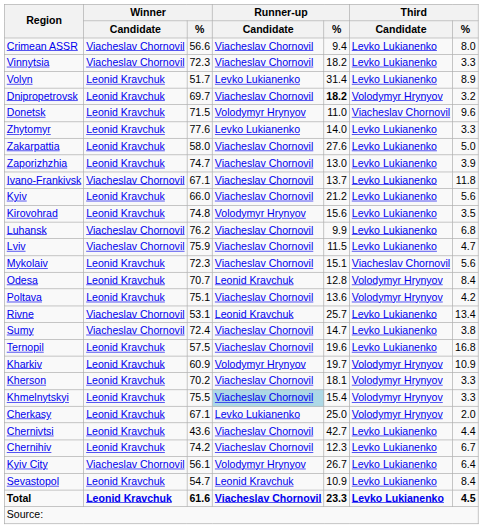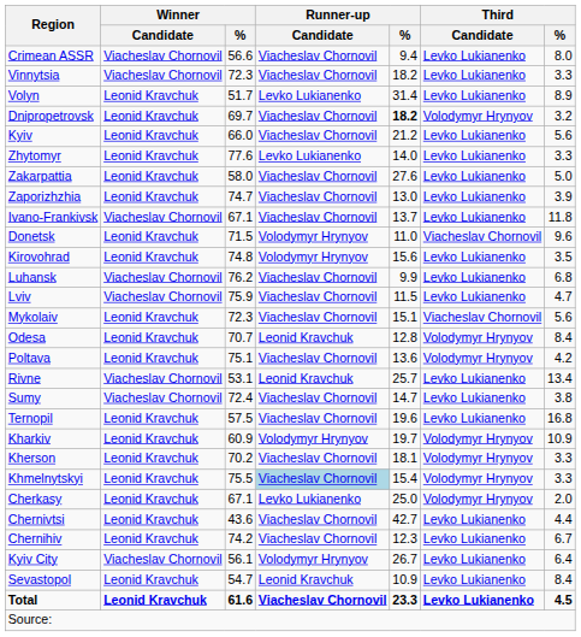 <table class="wikitable sortable">
 <tr>
 <th rowspan=2>Region</th>
 <th colspan=2>Winner</th>
 <th colspan=2>Runner-up</th>
 <th colspan=2>Third</th>
 </tr>
 <tr>
 <th>Candidate</th>
 <th>%</th>
 <th>Candidate</th>
 <th>%</th>
 <th>Candidate</th>
 <th>%</th>
 </tr>
 <tr>
 <td><a href='#'>Crimean ASSR</a></td>
 <td><a href='#'>Viacheslav Chornovil</a></td>
 <td align=right>56.6</td>
 <td><a href='#'>Viacheslav Chornovil</a></td>
 <td align=right>9.4</td>
 <td><a href='#'>Levko Lukianenko</a></td>
 <td align=right>8.0</td>
 </tr>
 <tr>
 <td><a href='#'>Vinnytsia</a></td>
 <td><a href='#'>Viacheslav Chornovil</a></td>
 <td align=right>72.3</td>
 <td><a href='#'>Viacheslav Chornovil</a></td>
 <td align=right>18.2</td>
 <td><a href='#'>Levko Lukianenko</a></td>
 <td align=right>3.3</td>
 </tr>
 <tr>
 <td><a href='#'>Volyn</a></td>
 <td><a href='#'>Leonid Kravchuk</a></td>
 <td align=right>51.7</td>
 <td><a href='#'>Levko Lukianenko</a></td>
 <td align=right>31.4</td>
 <td><a href='#'>Levko Lukianenko</a></td>
 <td align=right>8.9</td>
 </tr>
 <tr>
 <td><a href='#'>Dnipropetrovsk</a></td>
 <td><a href='#'>Leonid Kravchuk</a></td>
 <td align=right>69.7</td>
 <td><a href='#'>Viacheslav Chornovil</a></td>
 <td align=right><strong>18.2</strong></td>
 <td><a href='#'>Volodymyr Hrynyov</a></td>
 <td align=right>3.2</td>
 </tr>
 <tr>
-<td><a href='#'>Donetsk</a></td>
+<td><a href='#'>Kyiv</a></td>
 <td><a href='#'>Leonid Kravchuk</a></td>
-<td align=right>71.5</td>
-<td><a href='#'>Volodymyr Hrynyov</a></td>
-<td align=right>11.0</td>
+<td align=right>66.0</td>
 <td><a href='#'>Viacheslav Chornovil</a></td>
-<td align=right>9.6</td>
+<td align=right>21.2</td>
+<td><a href='#'>Levko Lukianenko</a></td>
+<td align=right>5.6</td>
 </tr>
 <tr>
 <td><a href='#'>Zhytomyr</a></td>
 <td><a href='#'>Leonid Kravchuk</a></td>
 <td align=right>77.6</td>
 <td><a href='#'>Levko Lukianenko</a></td>
 <td align=right>14.0</td>
 <td><a href='#'>Levko Lukianenko</a></td>
 <td align=right>3.3</td>
 </tr>
 <tr>
 <td><a href='#'>Zakarpattia</a></td>
 <td><a href='#'>Leonid Kravchuk</a></td>
 <td align=right>58.0</td>
 <td><a href='#'>Viacheslav Chornovil</a></td>
 <td align=right>27.6</td>
 <td><a href='#'>Levko Lukianenko</a></td>
 <td align=right>5.0</td>
 </tr>
 <tr>
 <td><a href='#'>Zaporizhzhia</a></td>
 <td><a href='#'>Leonid Kravchuk</a></td>
 <td align=right>74.7</td>
 <td><a href='#'>Viacheslav Chornovil</a></td>
 <td align=right>13.0</td>
 <td><a href='#'>Levko Lukianenko</a></td>
 <td align=right>3.9</td>
 </tr>
 <tr>
 <td><a href='#'>Ivano-Frankivsk</a></td>
 <td><a href='#'>Viacheslav Chornovil</a></td>
 <td align=right>67.1</td>
 <td><a href='#'>Viacheslav Chornovil</a></td>
 <td align=right>13.7</td>
 <td><a href='#'>Levko Lukianenko</a></td>
 <td align=right>11.8</td>
 </tr>
 <tr>
-<td><a href='#'>Kyiv</a></td>
+<td><a href='#'>Donetsk</a></td>
 <td><a href='#'>Leonid Kravchuk</a></td>
-<td align=right>66.0</td>
+<td align=right>71.5</td>
+<td><a href='#'>Volodymyr Hrynyov</a></td>
+<td align=right>11.0</td>
 <td><a href='#'>Viacheslav Chornovil</a></td>
-<td align=right>21.2</td>
-<td><a href='#'>Levko Lukianenko</a></td>
-<td align=right>5.6</td>
+<td align=right>9.6</td>
 </tr>
 <tr>
 <td><a href='#'>Kirovohrad</a></td>
 <td><a href='#'>Leonid Kravchuk</a></td>
 <td align=right>74.8</td>
 <td><a href='#'>Volodymyr Hrynyov</a></td>
 <td align=right>15.6</td>
 <td><a href='#'>Levko Lukianenko</a></td>
 <td align=right>3.5</td>
 </tr>
 <tr>
 <td><a href='#'>Luhansk</a></td>
 <td><a href='#'>Viacheslav Chornovil</a></td>
 <td align=right>76.2</td>
 <td><a href='#'>Viacheslav Chornovil</a></td>
 <td align=right>9.9</td>
 <td><a href='#'>Levko Lukianenko</a></td>
 <td align=right>6.8</td>
 </tr>
 <tr>
 <td><a href='#'>Lviv</a></td>
 <td><a href='#'>Viacheslav Chornovil</a></td>
 <td align=right>75.9</td>
 <td><a href='#'>Viacheslav Chornovil</a></td>
 <td align=right>11.5</td>
 <td><a href='#'>Levko Lukianenko</a></td>
 <td align=right>4.7</td>
 </tr>
 <tr>
 <td><a href='#'>Mykolaiv</a></td>
 <td><a href='#'>Leonid Kravchuk</a></td>
 <td align=right>72.3</td>
 <td><a href='#'>Viacheslav Chornovil</a></td>
 <td align=right>15.1</td>
 <td><a href='#'>Viacheslav Chornovil</a></td>
 <td align=right>5.6</td>
 </tr>
 <tr>
 <td><a href='#'>Odesa</a></td>
 <td><a href='#'>Leonid Kravchuk</a></td>
 <td align=right>70.7</td>
 <td><a href='#'>Leonid Kravchuk</a></td>
 <td align=right>12.8</td>
 <td><a href='#'>Volodymyr Hrynyov</a></td>
 <td align=right>8.4</td>
 </tr>
 <tr>
 <td><a href='#'>Poltava</a></td>
 <td><a href='#'>Leonid Kravchuk</a></td>
 <td align=right>75.1</td>
 <td><a href='#'>Viacheslav Chornovil</a></td>
 <td align=right>13.6</td>
 <td><a href='#'>Volodymyr Hrynyov</a></td>
 <td align=right>4.2</td>
 </tr>
 <tr>
 <td><a href='#'>Rivne</a></td>
 <td><a href='#'>Viacheslav Chornovil</a></td>
 <td align=right>53.1</td>
 <td><a href='#'>Leonid Kravchuk</a></td>
 <td align=right>25.7</td>
 <td><a href='#'>Levko Lukianenko</a></td>
 <td align=right>13.4</td>
 </tr>
 <tr>
 <td><a href='#'>Sumy</a></td>
 <td><a href='#'>Viacheslav Chornovil</a></td>
 <td align=right>72.4</td>
 <td><a href='#'>Viacheslav Chornovil</a></td>
 <td align=right>14.7</td>
 <td><a href='#'>Levko Lukianenko</a></td>
 <td align=right>3.8</td>
 </tr>
 <tr>
 <td><a href='#'>Ternopil</a></td>
 <td><a href='#'>Leonid Kravchuk</a></td>
 <td align=right>57.5</td>
 <td><a href='#'>Viacheslav Chornovil</a></td>
 <td align=right>19.6</td>
 <td><a href='#'>Levko Lukianenko</a></td>
 <td align=right>16.8</td>
 </tr>
 <tr>
 <td><a href='#'>Kharkiv</a></td>
 <td><a href='#'>Leonid Kravchuk</a></td>
 <td align=right>60.9</td>
 <td><a href='#'>Volodymyr Hrynyov</a></td>
 <td align=right>19.7</td>
 <td><a href='#'>Volodymyr Hrynyov</a></td>
 <td align=right>10.9</td>
 </tr>
 <tr>
 <td><a href='#'>Kherson</a></td>
 <td><a href='#'>Leonid Kravchuk</a></td>
 <td align=right>70.2</td>
 <td><a href='#'>Viacheslav Chornovil</a></td>
 <td align=right>18.1</td>
 <td><a href='#'>Volodymyr Hrynyov</a></td>
 <td align=right>3.3</td>
 </tr>
 <tr>
 <td><a href='#'>Khmelnytskyi</a></td>
 <td><a href='#'>Leonid Kravchuk</a></td>
 <td align=right>75.5</td>
 <td style="background: lightblue;"><a href='#'>Viacheslav Chornovil</a></td>
 <td align=right>15.4</td>
 <td><a href='#'>Volodymyr Hrynyov</a></td>
 <td align=right>3.3</td>
 </tr>
 <tr>
 <td><a href='#'>Cherkasy</a></td>
 <td><a href='#'>Leonid Kravchuk</a></td>
 <td align=right>67.1</td>
 <td><a href='#'>Levko Lukianenko</a></td>
 <td align=right>25.0</td>
 <td><a href='#'>Volodymyr Hrynyov</a></td>
 <td align=right>2.0</td>
 </tr>
 <tr>
 <td><a href='#'>Chernivtsi</a></td>
 <td><a href='#'>Leonid Kravchuk</a></td>
 <td align=right>43.6</td>
 <td><a href='#'>Viacheslav Chornovil</a></td>
 <td align=right>42.7</td>
 <td><a href='#'>Levko Lukianenko</a></td>
 <td align=right>4.4</td>
 </tr>
 <tr>
 <td><a href='#'>Chernihiv</a></td>
 <td><a href='#'>Leonid Kravchuk</a></td>
 <td align=right>74.2</td>
 <td><a href='#'>Viacheslav Chornovil</a></td>
 <td align=right>12.3</td>
 <td><a href='#'>Levko Lukianenko</a></td>
 <td align=right>6.7</td>
 </tr>
 <tr>
 <td><a href='#'>Kyiv City</a></td>
 <td><a href='#'>Viacheslav Chornovil</a></td>
 <td align=right>56.1</td>
 <td><a href='#'>Volodymyr Hrynyov</a></td>
 <td align=right>26.7</td>
 <td><a href='#'>Levko Lukianenko</a></td>
 <td align=right>6.4</td>
 </tr>
 <tr>
 <td><a href='#'>Sevastopol</a></td>
 <td><a href='#'>Leonid Kravchuk</a></td>
 <td align=right>54.7</td>
 <td><a href='#'>Leonid Kravchuk</a></td>
 <td align=right>10.9</td>
 <td><a href='#'>Levko Lukianenko</a></td>
 <td align=right>8.4</td>
 </tr>
 <tr style=font-weight:bold class=sortbottom>
 <td>Total</td>
 <td><a href='#'>Leonid Kravchuk</a></td>
 <td align=right>61.6</td>
 <td><a href='#'>Viacheslav Chornovil</a></td>
 <td align=right>23.3</td>
 <td><a href='#'>Levko Lukianenko</a></td>
 <td align=right>4.5</td>
 </tr>
 <tr class=sortbottom>
 <td colspan=7>Source: </td>
 </tr>
 </table>
